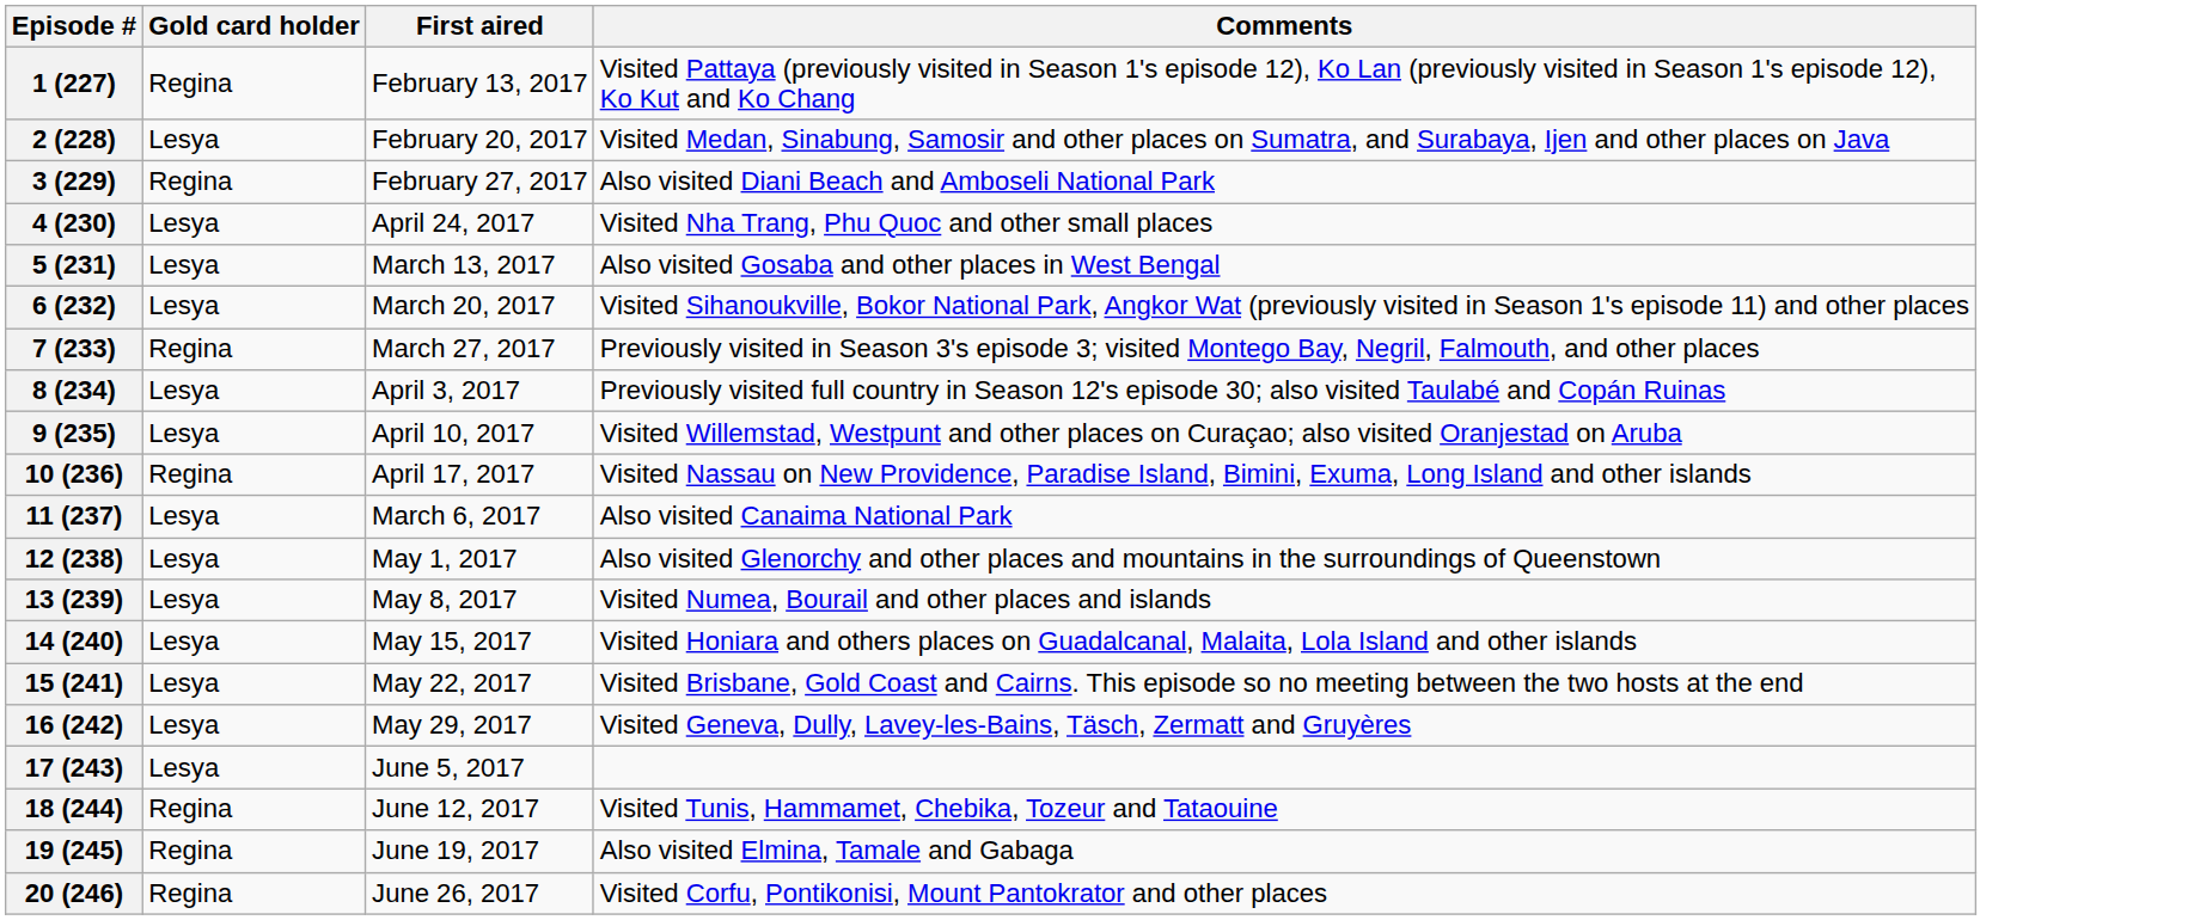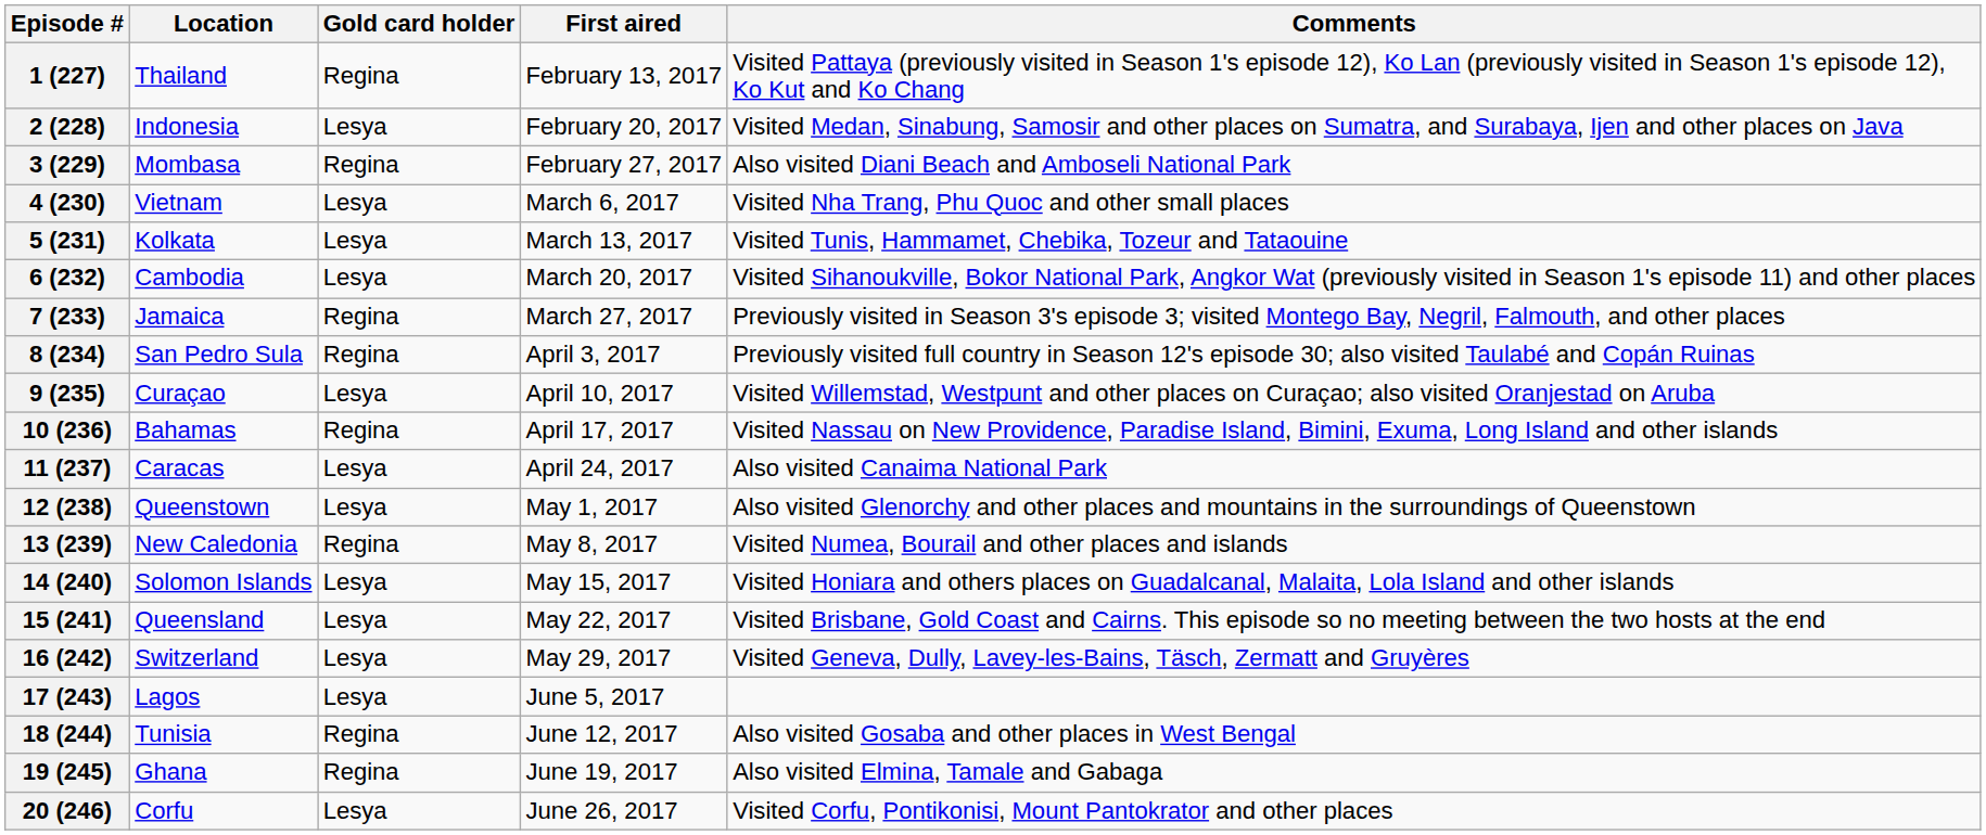 <table class="wikitable">
 <tr>
 <th>Episode #</th>
+<th>Location</th>
 <th>Gold card holder</th>
 <th>First aired</th>
 <th>Comments</th>
 </tr>
 <tr>
 <th>1 (227)</th>
+<td> <a href='#'>Thailand</a></td>
 <td>Regina</td>
 <td>February 13, 2017</td>
 <td>Visited <a href='#'>Pattaya</a> (previously visited in Season 1's episode 12), <a href='#'>Ko Lan</a> (previously visited in Season 1's episode 12),<br><a href='#'>Ko Kut</a> and <a href='#'>Ko Chang</a></td>
 </tr>
 <tr>
 <th>2 (228)</th>
+<td> <a href='#'>Indonesia</a></td>
 <td>Lesya</td>
 <td>February 20, 2017</td>
 <td>Visited <a href='#'>Medan</a>, <a href='#'>Sinabung</a>, <a href='#'>Samosir</a> and other places on <a href='#'>Sumatra</a>, and <a href='#'>Surabaya</a>, <a href='#'>Ijen</a> and other places on <a href='#'>Java</a></td>
 </tr>
 <tr>
 <th>3 (229)</th>
+<td> <a href='#'>Mombasa</a></td>
 <td>Regina</td>
 <td>February 27, 2017</td>
 <td>Also visited <a href='#'>Diani Beach</a> and <a href='#'>Amboseli National Park</a></td>
 </tr>
 <tr>
 <th>4 (230)</th>
+<td> <a href='#'>Vietnam</a></td>
 <td>Lesya</td>
-<td>April 24, 2017</td>
+<td>March 6, 2017</td>
 <td>Visited <a href='#'>Nha Trang</a>, <a href='#'>Phu Quoc</a> and other small places</td>
 </tr>
 <tr>
 <th>5 (231)</th>
+<td> <a href='#'>Kolkata</a></td>
 <td>Lesya</td>
 <td>March 13, 2017</td>
-<td>Also visited <a href='#'>Gosaba</a> and other places in <a href='#'>West Bengal</a></td>
+<td>Visited <a href='#'>Tunis</a>, <a href='#'>Hammamet</a>, <a href='#'>Chebika</a>, <a href='#'>Tozeur</a> and <a href='#'>Tataouine</a></td>
 </tr>
 <tr>
 <th>6 (232)</th>
+<td> <a href='#'>Cambodia</a></td>
 <td>Lesya</td>
 <td>March 20, 2017</td>
 <td>Visited <a href='#'>Sihanoukville</a>, <a href='#'>Bokor National Park</a>, <a href='#'>Angkor Wat</a> (previously visited in Season 1's episode 11) and other places</td>
 </tr>
 <tr>
 <th>7 (233)</th>
+<td> <a href='#'>Jamaica</a></td>
 <td>Regina</td>
 <td>March 27, 2017</td>
 <td>Previously visited in Season 3's episode 3; visited <a href='#'>Montego Bay</a>, <a href='#'>Negril</a>, <a href='#'>Falmouth</a>, and other places</td>
 </tr>
 <tr>
 <th>8 (234)</th>
-<td>Lesya</td>
+<td> <a href='#'>San Pedro Sula</a></td>
+<td>Regina</td>
 <td>April 3, 2017</td>
 <td>Previously visited full country in Season 12's episode 30; also visited <a href='#'>Taulabé</a> and <a href='#'>Copán Ruinas</a></td>
 </tr>
 <tr>
 <th>9 (235)</th>
+<td> <a href='#'>Curaçao</a></td>
 <td>Lesya</td>
 <td>April 10, 2017</td>
 <td>Visited <a href='#'>Willemstad</a>, <a href='#'>Westpunt</a> and other places on Curaçao; also visited <a href='#'>Oranjestad</a> on <a href='#'>Aruba</a></td>
 </tr>
 <tr>
 <th>10 (236)</th>
+<td> <a href='#'>Bahamas</a></td>
 <td>Regina</td>
 <td>April 17, 2017</td>
 <td>Visited <a href='#'>Nassau</a> on <a href='#'>New Providence</a>, <a href='#'>Paradise Island</a>, <a href='#'>Bimini</a>, <a href='#'>Exuma</a>, <a href='#'>Long Island</a> and other islands</td>
 </tr>
 <tr>
 <th>11 (237)</th>
+<td> <a href='#'>Caracas</a></td>
 <td>Lesya</td>
-<td>March 6, 2017</td>
+<td>April 24, 2017</td>
 <td>Also visited <a href='#'>Canaima National Park</a></td>
 </tr>
 <tr>
 <th>12 (238)</th>
+<td> <a href='#'>Queenstown</a></td>
 <td>Lesya</td>
 <td>May 1, 2017</td>
 <td>Also visited <a href='#'>Glenorchy</a> and other places and mountains in the surroundings of Queenstown</td>
 </tr>
 <tr>
 <th>13 (239)</th>
-<td>Lesya</td>
+<td> <a href='#'>New Caledonia</a></td>
+<td>Regina</td>
 <td>May 8, 2017</td>
 <td>Visited <a href='#'>Numea</a>, <a href='#'>Bourail</a> and other places and islands</td>
 </tr>
 <tr>
 <th>14 (240)</th>
+<td> <a href='#'>Solomon Islands</a></td>
 <td>Lesya</td>
 <td>May 15, 2017</td>
 <td>Visited <a href='#'>Honiara</a> and others places on <a href='#'>Guadalcanal</a>, <a href='#'>Malaita</a>, <a href='#'>Lola Island</a> and other islands</td>
 </tr>
 <tr>
 <th>15 (241)</th>
+<td> <a href='#'>Queensland</a></td>
 <td>Lesya</td>
 <td>May 22, 2017</td>
 <td>Visited <a href='#'>Brisbane</a>, <a href='#'>Gold Coast</a> and <a href='#'>Cairns</a>. This episode so no meeting between the two hosts at the end</td>
 </tr>
 <tr>
 <th>16 (242)</th>
+<td> <a href='#'>Switzerland</a></td>
 <td>Lesya</td>
 <td>May 29, 2017</td>
 <td>Visited <a href='#'>Geneva</a>, <a href='#'>Dully</a>, <a href='#'>Lavey-les-Bains</a>, <a href='#'>Täsch</a>, <a href='#'>Zermatt</a> and <a href='#'>Gruyères</a></td>
 </tr>
 <tr>
 <th>17 (243)</th>
+<td> <a href='#'>Lagos</a></td>
 <td>Lesya</td>
 <td>June 5, 2017</td>
 <td></td>
 </tr>
 <tr>
 <th>18 (244)</th>
+<td> <a href='#'>Tunisia</a></td>
 <td>Regina</td>
 <td>June 12, 2017</td>
-<td>Visited <a href='#'>Tunis</a>, <a href='#'>Hammamet</a>, <a href='#'>Chebika</a>, <a href='#'>Tozeur</a> and <a href='#'>Tataouine</a></td>
+<td>Also visited <a href='#'>Gosaba</a> and other places in <a href='#'>West Bengal</a></td>
 </tr>
 <tr>
 <th>19 (245)</th>
+<td> <a href='#'>Ghana</a></td>
 <td>Regina</td>
 <td>June 19, 2017</td>
 <td>Also visited <a href='#'>Elmina</a>, <a href='#'>Tamale</a> and Gabaga</td>
 </tr>
 <tr>
 <th>20 (246)</th>
-<td>Regina</td>
+<td> <a href='#'>Corfu</a></td>
+<td>Lesya</td>
 <td>June 26, 2017</td>
 <td>Visited <a href='#'>Corfu</a>, <a href='#'>Pontikonisi</a>, <a href='#'>Mount Pantokrator</a> and other places</td>
 </tr>
 </table>
